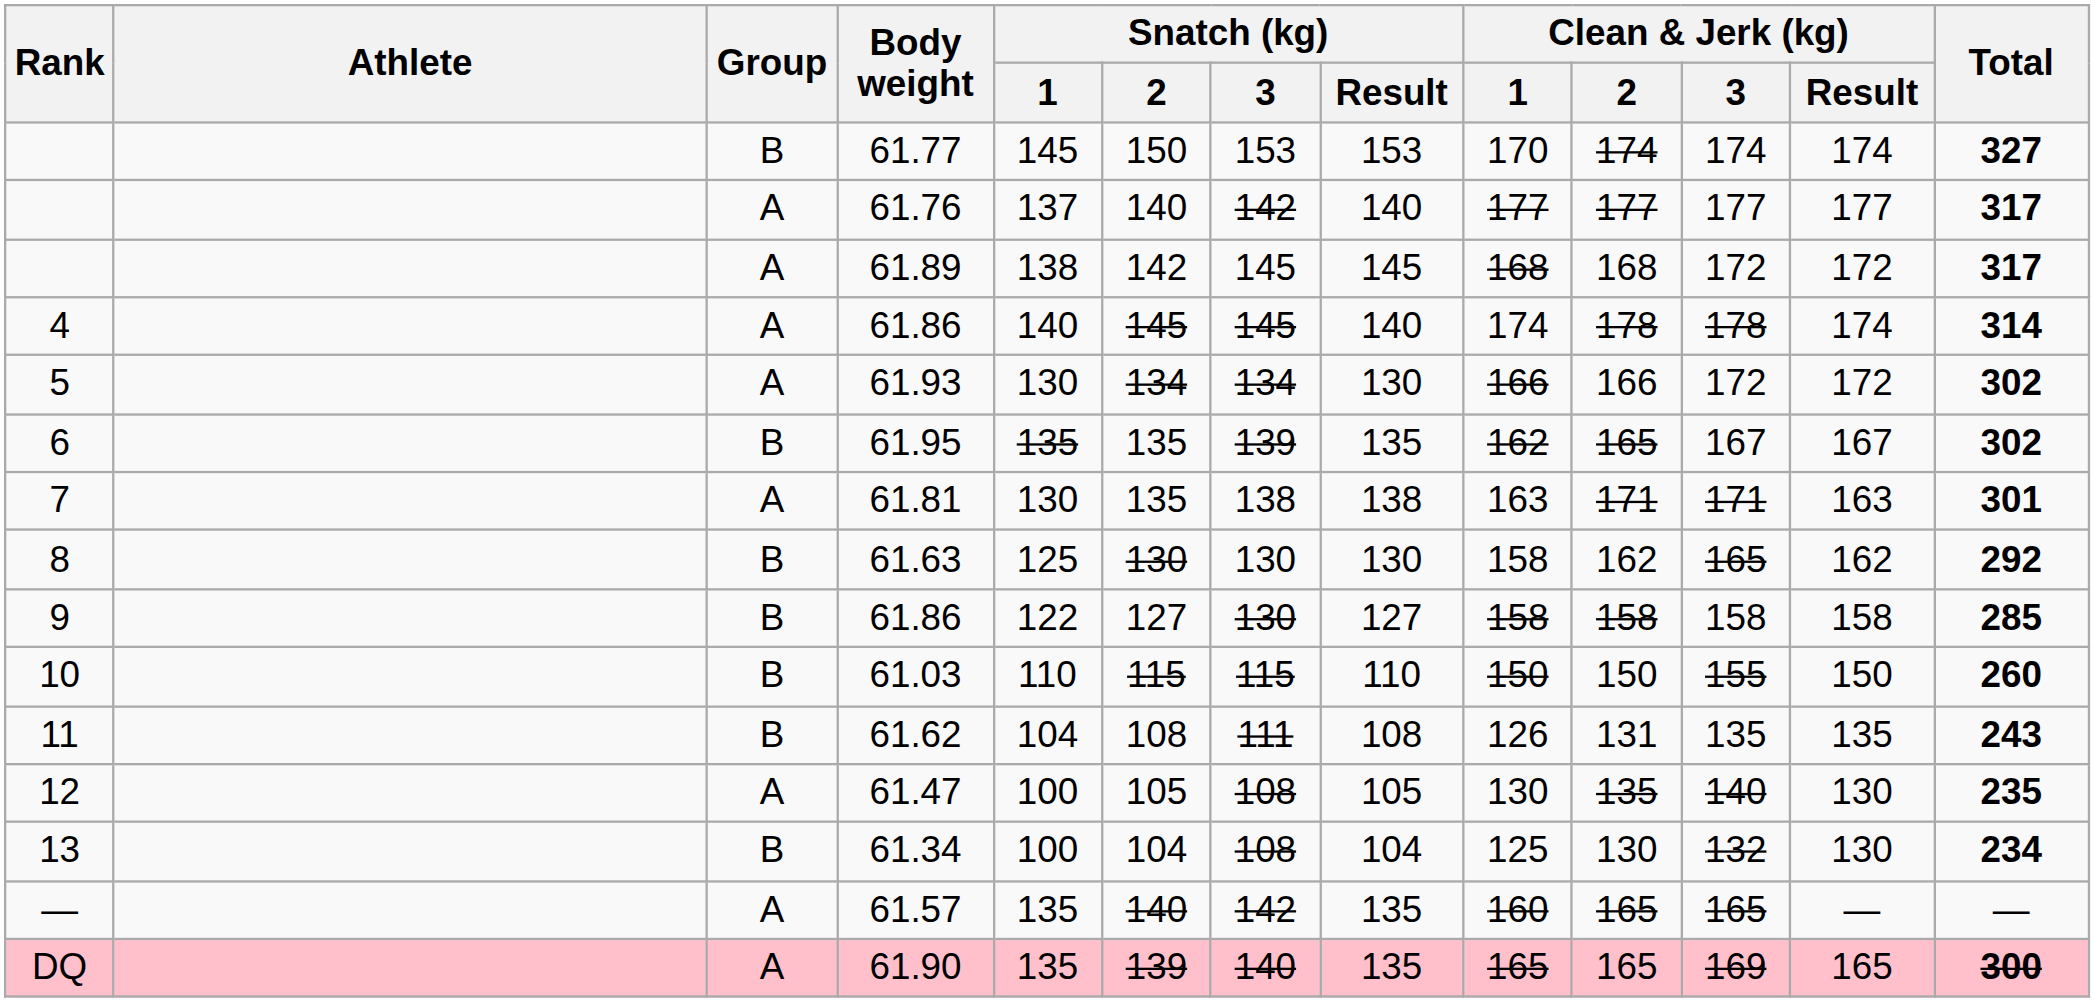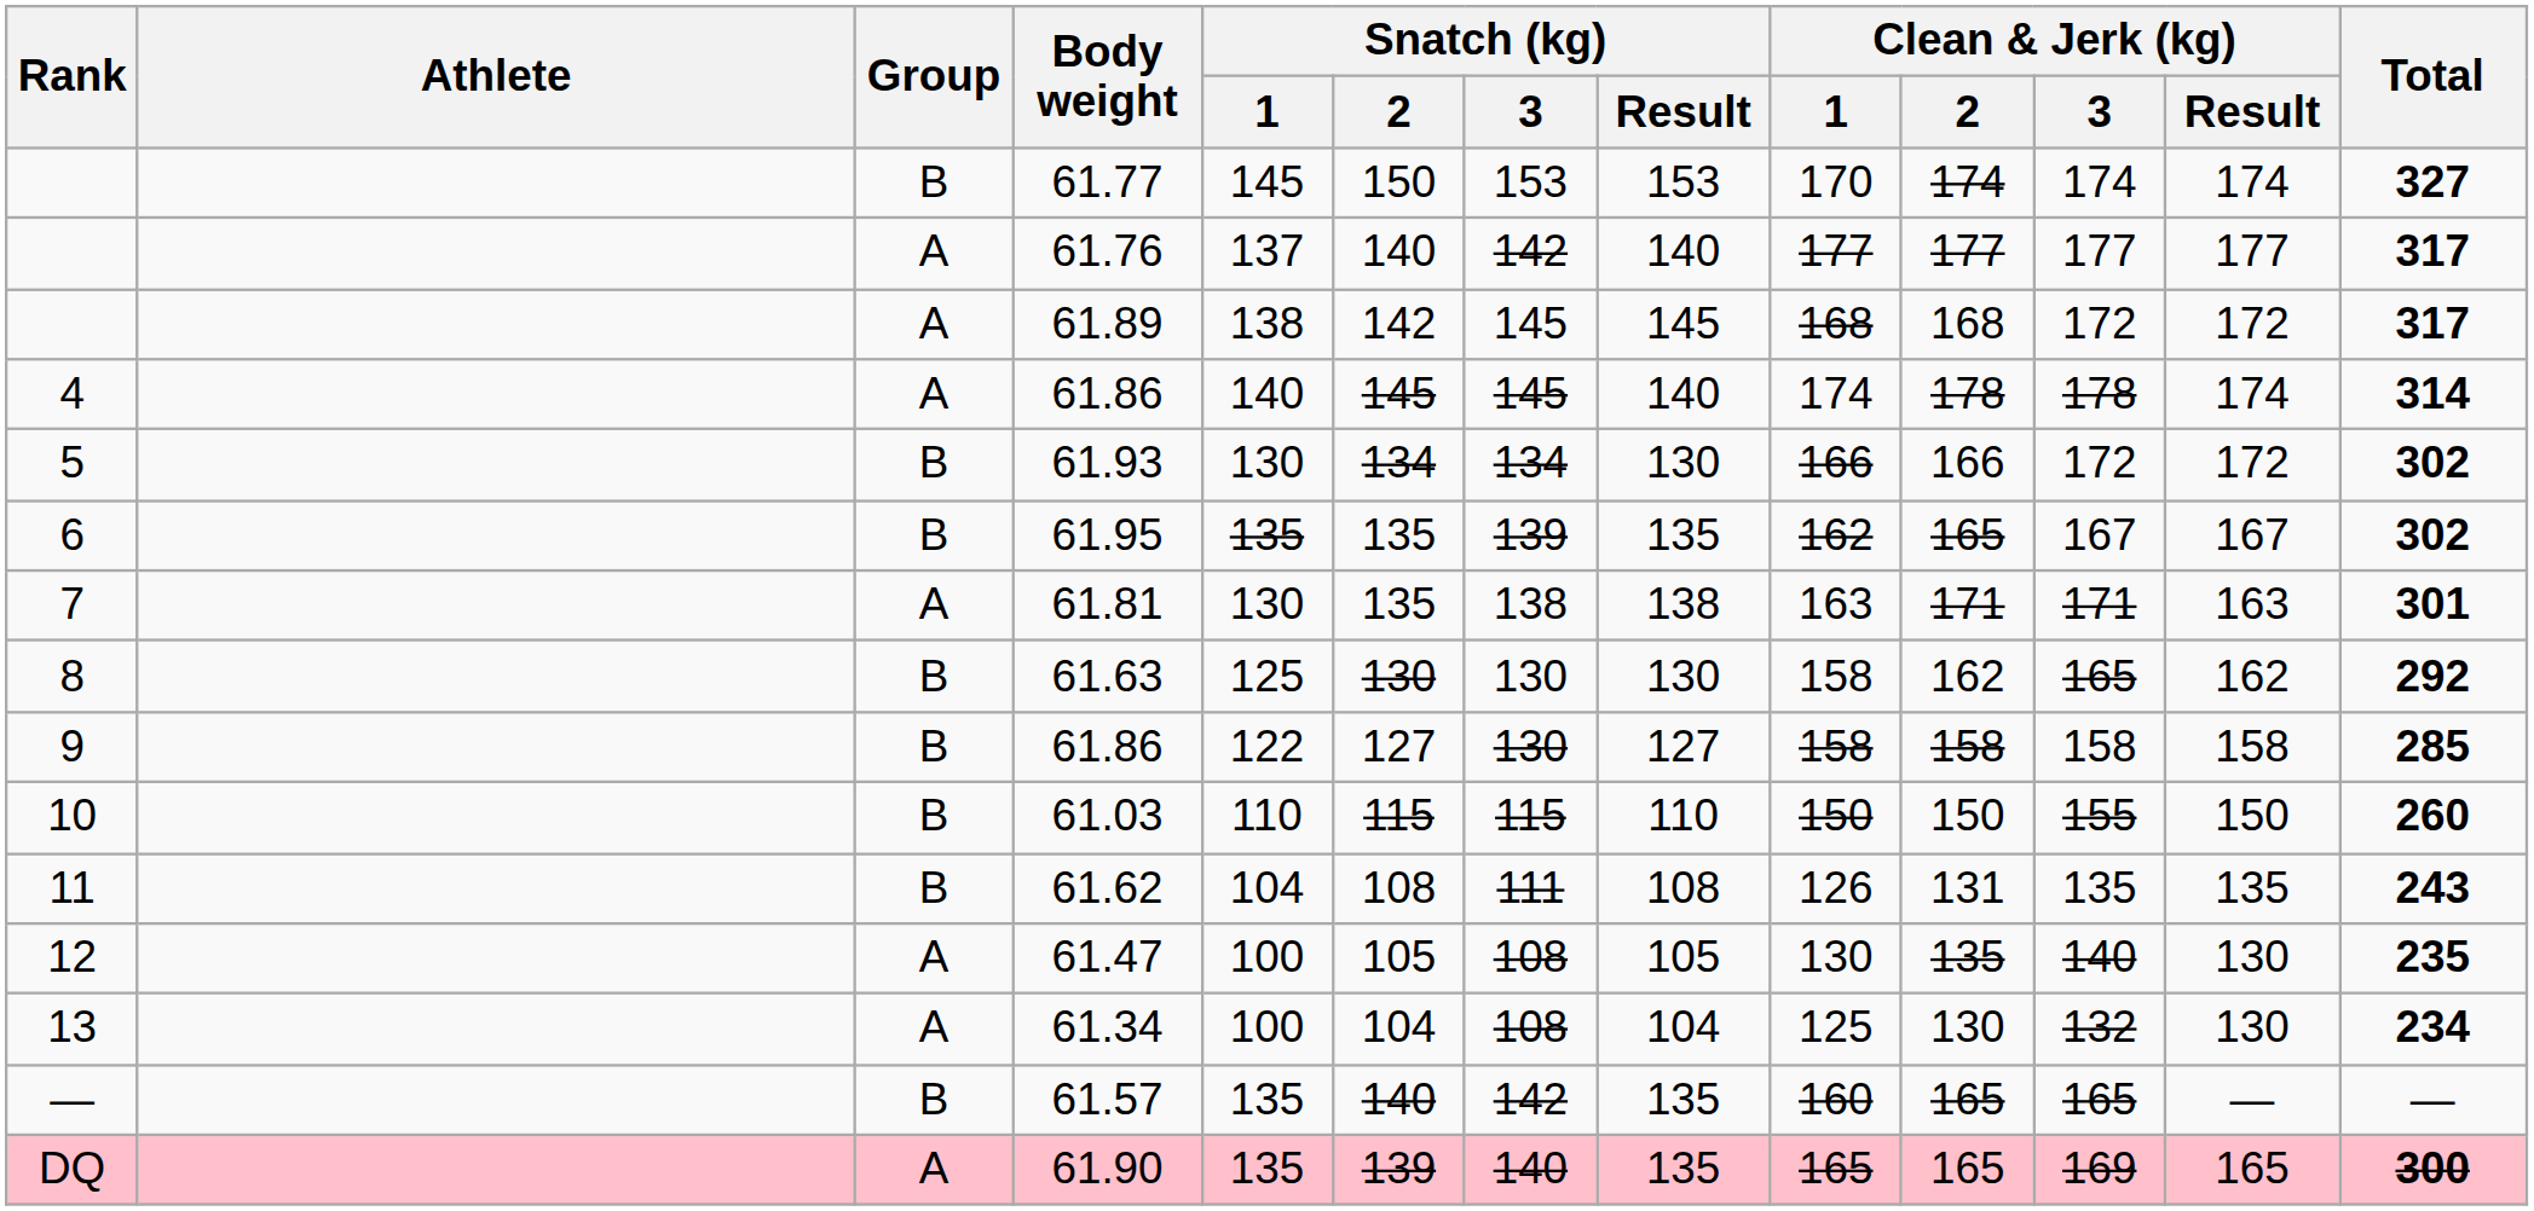 <table class = "wikitable" style="text-align:center;">
 <tr>
 <th rowspan=2 width=40>Rank</th>
 <th rowspan=2 width=250>Athlete</th>
 <th rowspan=2 width=50>Group</th>
 <th rowspan=2 width=60>Body weight</th>
 <th colspan=4>Snatch (kg)</th>
 <th colspan=4>Clean & Jerk (kg)</th>
 <th rowspan=2 width=60>Total</th>
 </tr>
 <tr>
 <th width=40>1</th>
 <th width=40>2</th>
 <th width=40>3</th>
 <th width=55>Result</th>
 <th width=40>1</th>
 <th width=40>2</th>
 <th width=40>3</th>
 <th width=55>Result</th>
 </tr>
 <tr>
 <td></td>
 <td align=left></td>
 <td>B</td>
 <td>61.77</td>
 <td>145</td>
 <td>150</td>
 <td>153</td>
 <td>153</td>
 <td>170</td>
 <td><s>174</s></td>
 <td>174</td>
 <td>174</td>
 <td><strong>327</strong></td>
 </tr>
 <tr>
 <td></td>
 <td align=left></td>
 <td>A</td>
 <td>61.76</td>
 <td>137</td>
 <td>140</td>
 <td><s>142</s></td>
 <td>140</td>
 <td><s>177</s></td>
 <td><s>177</s></td>
 <td>177</td>
 <td>177</td>
 <td><strong>317</strong></td>
 </tr>
 <tr>
 <td></td>
 <td align=left></td>
 <td>A</td>
 <td>61.89</td>
 <td>138</td>
 <td>142</td>
 <td>145</td>
 <td>145</td>
 <td><s>168</s></td>
 <td>168</td>
 <td>172</td>
 <td>172</td>
 <td><strong>317</strong></td>
 </tr>
 <tr>
 <td>4</td>
 <td align=left></td>
 <td>A</td>
 <td>61.86</td>
 <td>140</td>
 <td><s>145</s></td>
 <td><s>145</s></td>
 <td>140</td>
 <td>174</td>
 <td><s>178</s></td>
 <td><s>178</s></td>
 <td>174</td>
 <td><strong>314</strong></td>
 </tr>
 <tr>
 <td>5</td>
 <td align=left></td>
-<td>A</td>
+<td>B</td>
 <td>61.93</td>
 <td>130</td>
 <td><s>134</s></td>
 <td><s>134</s></td>
 <td>130</td>
 <td><s>166</s></td>
 <td>166</td>
 <td>172</td>
 <td>172</td>
 <td><strong>302</strong></td>
 </tr>
 <tr>
 <td>6</td>
 <td align=left></td>
 <td>B</td>
 <td>61.95</td>
 <td><s>135</s></td>
 <td>135</td>
 <td><s>139</s></td>
 <td>135</td>
 <td><s>162</s></td>
 <td><s>165</s></td>
 <td>167</td>
 <td>167</td>
 <td><strong>302</strong></td>
 </tr>
 <tr>
 <td>7</td>
 <td align=left></td>
 <td>A</td>
 <td>61.81</td>
 <td>130</td>
 <td>135</td>
 <td>138</td>
 <td>138</td>
 <td>163</td>
 <td><s>171</s></td>
 <td><s>171</s></td>
 <td>163</td>
 <td><strong>301</strong></td>
 </tr>
 <tr>
 <td>8</td>
 <td align=left></td>
 <td>B</td>
 <td>61.63</td>
 <td>125</td>
 <td><s>130</s></td>
 <td>130</td>
 <td>130</td>
 <td>158</td>
 <td>162</td>
 <td><s>165</s></td>
 <td>162</td>
 <td><strong>292</strong></td>
 </tr>
 <tr>
 <td>9</td>
 <td align=left></td>
 <td>B</td>
 <td>61.86</td>
 <td>122</td>
 <td>127</td>
 <td><s>130</s></td>
 <td>127</td>
 <td><s>158</s></td>
 <td><s>158</s></td>
 <td>158</td>
 <td>158</td>
 <td><strong>285</strong></td>
 </tr>
 <tr>
 <td>10</td>
 <td align=left></td>
 <td>B</td>
 <td>61.03</td>
 <td>110</td>
 <td><s>115</s></td>
 <td><s>115</s></td>
 <td>110</td>
 <td><s>150</s></td>
 <td>150</td>
 <td><s>155</s></td>
 <td>150</td>
 <td><strong>260</strong></td>
 </tr>
 <tr>
 <td>11</td>
 <td align=left></td>
 <td>B</td>
 <td>61.62</td>
 <td>104</td>
 <td>108</td>
 <td><s>111</s></td>
 <td>108</td>
 <td>126</td>
 <td>131</td>
 <td>135</td>
 <td>135</td>
 <td><strong>243</strong></td>
 </tr>
 <tr>
 <td>12</td>
 <td align=left></td>
 <td>A</td>
 <td>61.47</td>
 <td>100</td>
 <td>105</td>
 <td><s>108</s></td>
 <td>105</td>
 <td>130</td>
 <td><s>135</s></td>
 <td><s>140</s></td>
 <td>130</td>
 <td><strong>235</strong></td>
 </tr>
 <tr>
 <td>13</td>
 <td align=left></td>
-<td>B</td>
+<td>A</td>
 <td>61.34</td>
 <td>100</td>
 <td>104</td>
 <td><s>108</s></td>
 <td>104</td>
 <td>125</td>
 <td>130</td>
 <td><s>132</s></td>
 <td>130</td>
 <td><strong>234</strong></td>
 </tr>
 <tr>
 <td>—</td>
 <td align=left></td>
-<td>A</td>
+<td>B</td>
 <td>61.57</td>
 <td>135</td>
 <td><s>140</s></td>
 <td><s>142</s></td>
 <td>135</td>
 <td><s>160</s></td>
 <td><s>165</s></td>
 <td><s>165</s></td>
 <td>—</td>
 <td>—</td>
 </tr>
 <tr bgcolor=pink>
 <td>DQ</td>
 <td align=left></td>
 <td>A</td>
 <td>61.90</td>
 <td>135</td>
 <td><s>139</s></td>
 <td><s>140</s></td>
 <td>135</td>
 <td><s>165</s></td>
 <td>165</td>
 <td><s>169</s></td>
 <td>165</td>
 <td><s><strong>300</strong></s></td>
 </tr>
 </table>
